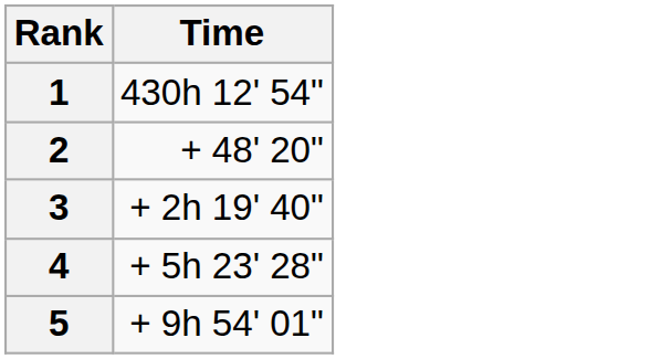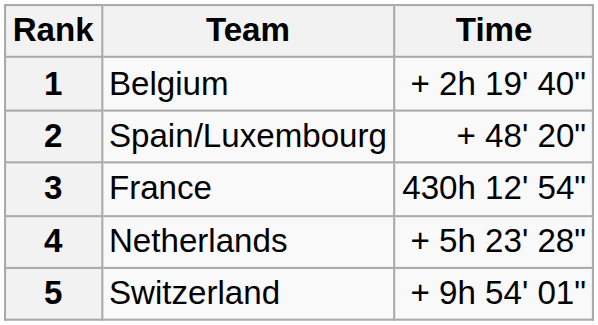 <table class="wikitable">
 <tr>
 <th scope="col">Rank</th>
+<th scope="col">Team</th>
 <th scope="col">Time</th>
 </tr>
 <tr>
 <th scope="row">1</th>
-<td style="text-align:right;">430h 12' 54"</td>
+<td>Belgium</td>
+<td style="text-align:right;">+ 2h 19' 40"</td>
 </tr>
 <tr>
 <th scope="row">2</th>
+<td>Spain/Luxembourg</td>
 <td style="text-align:right;">+ 48' 20"</td>
 </tr>
 <tr>
 <th scope="row">3</th>
-<td style="text-align:right;">+ 2h 19' 40"</td>
+<td>France</td>
+<td style="text-align:right;">430h 12' 54"</td>
 </tr>
 <tr>
 <th scope="row">4</th>
+<td>Netherlands</td>
 <td style="text-align:right;">+ 5h 23' 28"</td>
 </tr>
 <tr>
 <th scope="row">5</th>
+<td>Switzerland</td>
 <td style="text-align:right;">+ 9h 54' 01"</td>
 </tr>
 </table>
